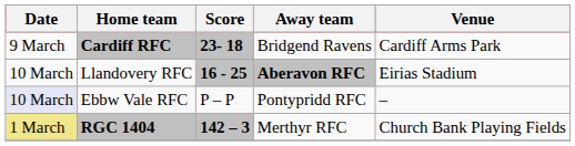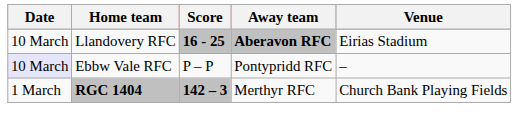 <table class="wikitable" style="margin:0.5em auto; font-size:95%">
 <tr bgcolor="#E00000">
 <th>Date</th>
 <th>Home team</th>
 <th>Score</th>
 <th>Away team</th>
 <th>Venue</th>
-</tr>
-<tr>
-<td>9 March</td>
-<td bgcolor="silver"><strong>Cardiff RFC</strong></td>
-<td bgcolor="silver"><strong>23- 18</strong></td>
-<td>Bridgend Ravens</td>
-<td>Cardiff Arms Park</td>
 </tr>
 <tr>
 <td>10 March</td>
 <td>Llandovery RFC</td>
 <td bgcolor="silver"><strong>16 - 25</strong></td>
 <td bgcolor="silver"><strong>Aberavon RFC</strong></td>
 <td>Eirias Stadium</td>
 </tr>
 <tr>
 <td style="background: lavender;">10 March</td>
 <td>Ebbw Vale RFC</td>
 <td>P – P</td>
 <td>Pontypridd RFC</td>
 <td>–</td>
 </tr>
 <tr>
-<td style="background: khaki;">1 March</td>
+<td>1 March</td>
 <td bgcolor="silver"><strong>RGC 1404</strong></td>
 <td bgcolor="silver"><strong>142 – 3</strong></td>
 <td>Merthyr RFC</td>
 <td>Church Bank Playing Fields</td>
 </tr>
 <tr>
 </tr>
 </table>
